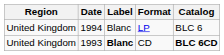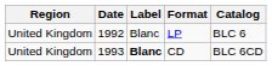 <table class="wikitable">
 <tr>
 <th>Region</th>
 <th>Date</th>
 <th>Label</th>
 <th>Format</th>
 <th>Catalog</th>
 </tr>
 <tr>
 <td>United Kingdom</td>
-<td>1994</td>
+<td>1992</td>
 <td>Blanc</td>
 <td><a href='#'>LP</a></td>
 <td>BLC 6</td>
 </tr>
 <tr>
 <td>United Kingdom</td>
 <td>1993</td>
 <td><strong>Blanc</strong></td>
 <td>CD</td>
-<td><strong>BLC 6CD</strong></td>
+<td>BLC 6CD</td>
 </tr>
 </table>
